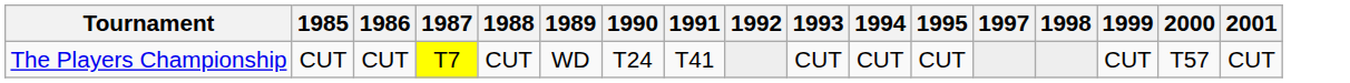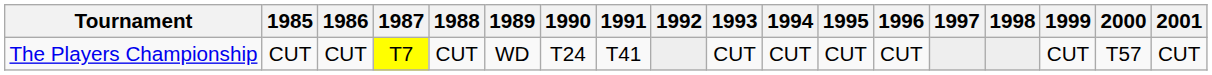 <table class="wikitable" style="font-size:95%;text-align:center;">
 <tr>
 <th>Tournament</th>
 <th>1985</th>
 <th>1986</th>
 <th>1987</th>
 <th>1988</th>
 <th>1989</th>
 <th>1990</th>
 <th>1991</th>
 <th>1992</th>
 <th>1993</th>
 <th>1994</th>
 <th>1995</th>
+<th>1996</th>
 <th>1997</th>
 <th>1998</th>
 <th>1999</th>
 <th>2000</th>
 <th>2001</th>
 </tr>
 <tr>
 <td align=left><a href='#'>The Players Championship</a></td>
 <td>CUT</td>
 <td>CUT</td>
 <td style="background:yellow;">T7</td>
 <td>CUT</td>
 <td>WD</td>
 <td>T24</td>
 <td>T41</td>
 <td style="background:#eeeeee;"></td>
 <td>CUT</td>
 <td>CUT</td>
 <td>CUT</td>
+<td>CUT</td>
 <td style="background:#eeeeee;"></td>
 <td style="background:#eeeeee;"></td>
 <td>CUT</td>
 <td>T57</td>
 <td>CUT</td>
 </tr>
 </table>
